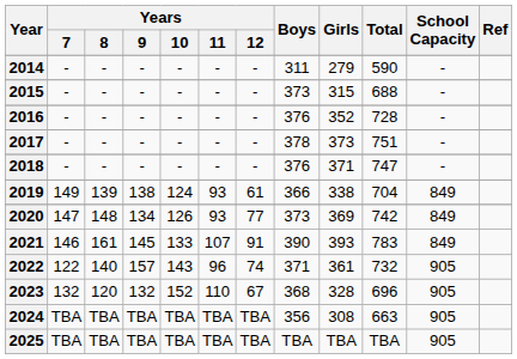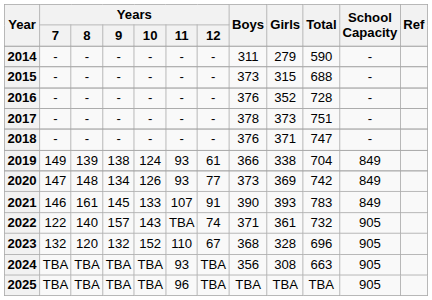 <table class="wikitable sortable">
 <tr>
 <th rowspan=2>Year</th>
 <th colspan=6>Years</th>
 <th rowspan=2>Boys</th>
 <th rowspan=2>Girls</th>
 <th rowspan=2>Total</th>
 <th rowspan=2>School<br>Capacity</th>
 <th rowspan=2>Ref</th>
 </tr>
 <tr>
 <th>7</th>
 <th>8</th>
 <th>9</th>
 <th>10</th>
 <th>11</th>
 <th>12</th>
 </tr>
 <tr>
 </tr>
 <tr>
 <th>2014</th>
 <td style="text-align:center">-</td>
 <td style="text-align:center">-</td>
 <td style="text-align:center">-</td>
 <td style="text-align:center">-</td>
 <td style="text-align:center">-</td>
 <td style="text-align:center">-</td>
 <td style="text-align:center">311</td>
 <td style="text-align:center">279</td>
 <td style="text-align:center">590</td>
 <td style="text-align:center">-</td>
 <td></td>
 </tr>
 <tr>
 </tr>
 <tr>
 <th>2015</th>
 <td style="text-align:center">-</td>
 <td style="text-align:center">-</td>
 <td style="text-align:center">-</td>
 <td style="text-align:center">-</td>
 <td style="text-align:center">-</td>
 <td style="text-align:center">-</td>
 <td style="text-align:center">373</td>
 <td style="text-align:center">315</td>
 <td style="text-align:center">688</td>
 <td style="text-align:center">-</td>
 <td></td>
 </tr>
 <tr>
 </tr>
 <tr>
 <th>2016</th>
 <td style="text-align:center">-</td>
 <td style="text-align:center">-</td>
 <td style="text-align:center">-</td>
 <td style="text-align:center">-</td>
 <td style="text-align:center">-</td>
 <td style="text-align:center">-</td>
 <td style="text-align:center">376</td>
 <td style="text-align:center">352</td>
 <td style="text-align:center">728</td>
 <td style="text-align:center">-</td>
 <td></td>
 </tr>
 <tr>
 </tr>
 <tr>
 <th>2017</th>
 <td style="text-align:center">-</td>
 <td style="text-align:center">-</td>
 <td style="text-align:center">-</td>
 <td style="text-align:center">-</td>
 <td style="text-align:center">-</td>
 <td style="text-align:center">-</td>
 <td style="text-align:center">378</td>
 <td style="text-align:center">373</td>
 <td style="text-align:center">751</td>
 <td style="text-align:center">-</td>
 <td></td>
 </tr>
 <tr>
 </tr>
 <tr>
 <th>2018</th>
 <td style="text-align:center">-</td>
 <td style="text-align:center">-</td>
 <td style="text-align:center">-</td>
 <td style="text-align:center">-</td>
 <td style="text-align:center">-</td>
 <td style="text-align:center">-</td>
 <td style="text-align:center">376</td>
 <td style="text-align:center">371</td>
 <td style="text-align:center">747</td>
 <td style="text-align:center">-</td>
 <td></td>
 </tr>
 <tr>
 </tr>
 <tr>
 <th>2019</th>
 <td style="text-align:center">149</td>
 <td style="text-align:center">139</td>
 <td style="text-align:center">138</td>
 <td style="text-align:center">124</td>
 <td style="text-align:center">93</td>
 <td style="text-align:center">61</td>
 <td style="text-align:center">366</td>
 <td style="text-align:center">338</td>
 <td style="text-align:center">704</td>
 <td style="text-align:center">849</td>
 <td></td>
 </tr>
 <tr>
 </tr>
 <tr>
 <th>2020</th>
 <td style="text-align:center">147</td>
 <td style="text-align:center">148</td>
 <td style="text-align:center">134</td>
 <td style="text-align:center">126</td>
 <td style="text-align:center">93</td>
 <td style="text-align:center">77</td>
 <td style="text-align:center">373</td>
 <td style="text-align:center">369</td>
 <td style="text-align:center">742</td>
 <td style="text-align:center">849</td>
 <td></td>
 </tr>
 <tr>
 <th>2021</th>
 <td style="text-align:center">146</td>
 <td style="text-align:center">161</td>
 <td style="text-align:center">145</td>
 <td style="text-align:center">133</td>
 <td style="text-align:center">107</td>
 <td style="text-align:center">91</td>
 <td style="text-align:center">390</td>
 <td style="text-align:center">393</td>
 <td style="text-align:center">783</td>
 <td style="text-align:center">849</td>
 <td></td>
 </tr>
 <tr>
 <th>2022</th>
 <td style="text-align:center">122</td>
 <td style="text-align:center">140</td>
 <td style="text-align:center">157</td>
 <td style="text-align:center">143</td>
-<td style="text-align:center">96</td>
+<td style="text-align:center">TBA</td>
 <td style="text-align:center">74</td>
 <td style="text-align:center">371</td>
 <td style="text-align:center">361</td>
 <td style="text-align:center">732</td>
 <td style="text-align:center">905</td>
 <td></td>
 </tr>
 <tr>
 <th>2023</th>
 <td style="text-align:center">132</td>
 <td style="text-align:center">120</td>
 <td style="text-align:center">132</td>
 <td style="text-align:center">152</td>
 <td style="text-align:center">110</td>
 <td style="text-align:center">67</td>
 <td style="text-align:center">368</td>
 <td style="text-align:center">328</td>
 <td style="text-align:center">696</td>
 <td style="text-align:center">905</td>
 <td></td>
 </tr>
 <tr>
 <th>2024</th>
 <td style="text-align:center">TBA</td>
 <td style="text-align:center">TBA</td>
 <td style="text-align:center">TBA</td>
 <td style="text-align:center">TBA</td>
-<td style="text-align:center">TBA</td>
+<td style="text-align:center">93</td>
 <td style="text-align:center">TBA</td>
 <td style="text-align:center">356</td>
 <td style="text-align:center">308</td>
 <td style="text-align:center">663</td>
 <td style="text-align:center">905</td>
 <td></td>
 </tr>
 <tr>
 <th>2025</th>
 <td style="text-align:center">TBA</td>
 <td style="text-align:center">TBA</td>
 <td style="text-align:center">TBA</td>
 <td style="text-align:center">TBA</td>
-<td style="text-align:center">TBA</td>
+<td style="text-align:center">96</td>
 <td style="text-align:center">TBA</td>
 <td style="text-align:center">TBA</td>
 <td style="text-align:center">TBA</td>
 <td style="text-align:center">TBA</td>
 <td style="text-align:center">905</td>
 <td></td>
 </tr>
 </table>
